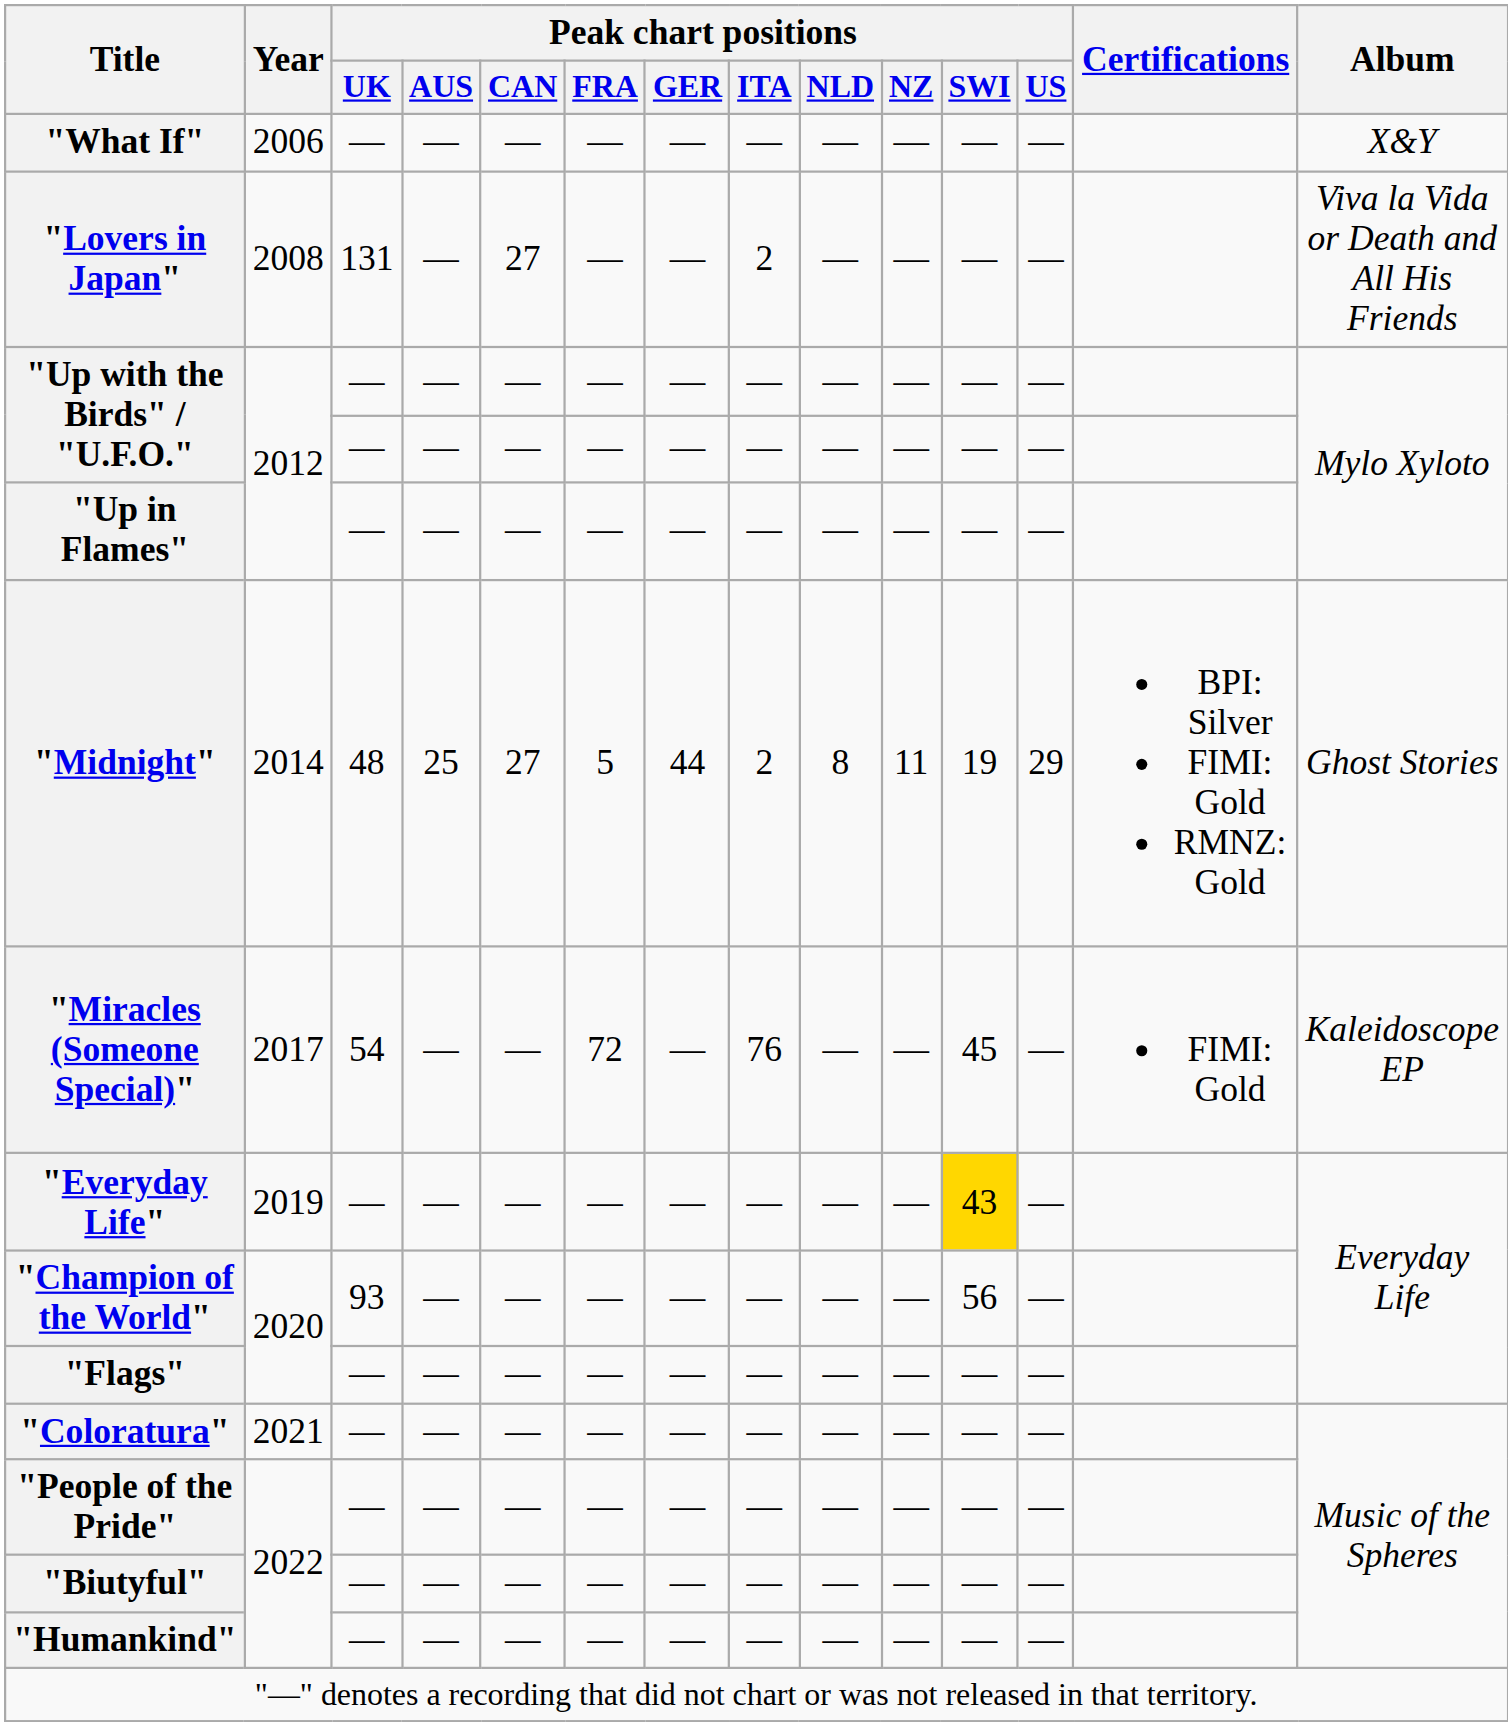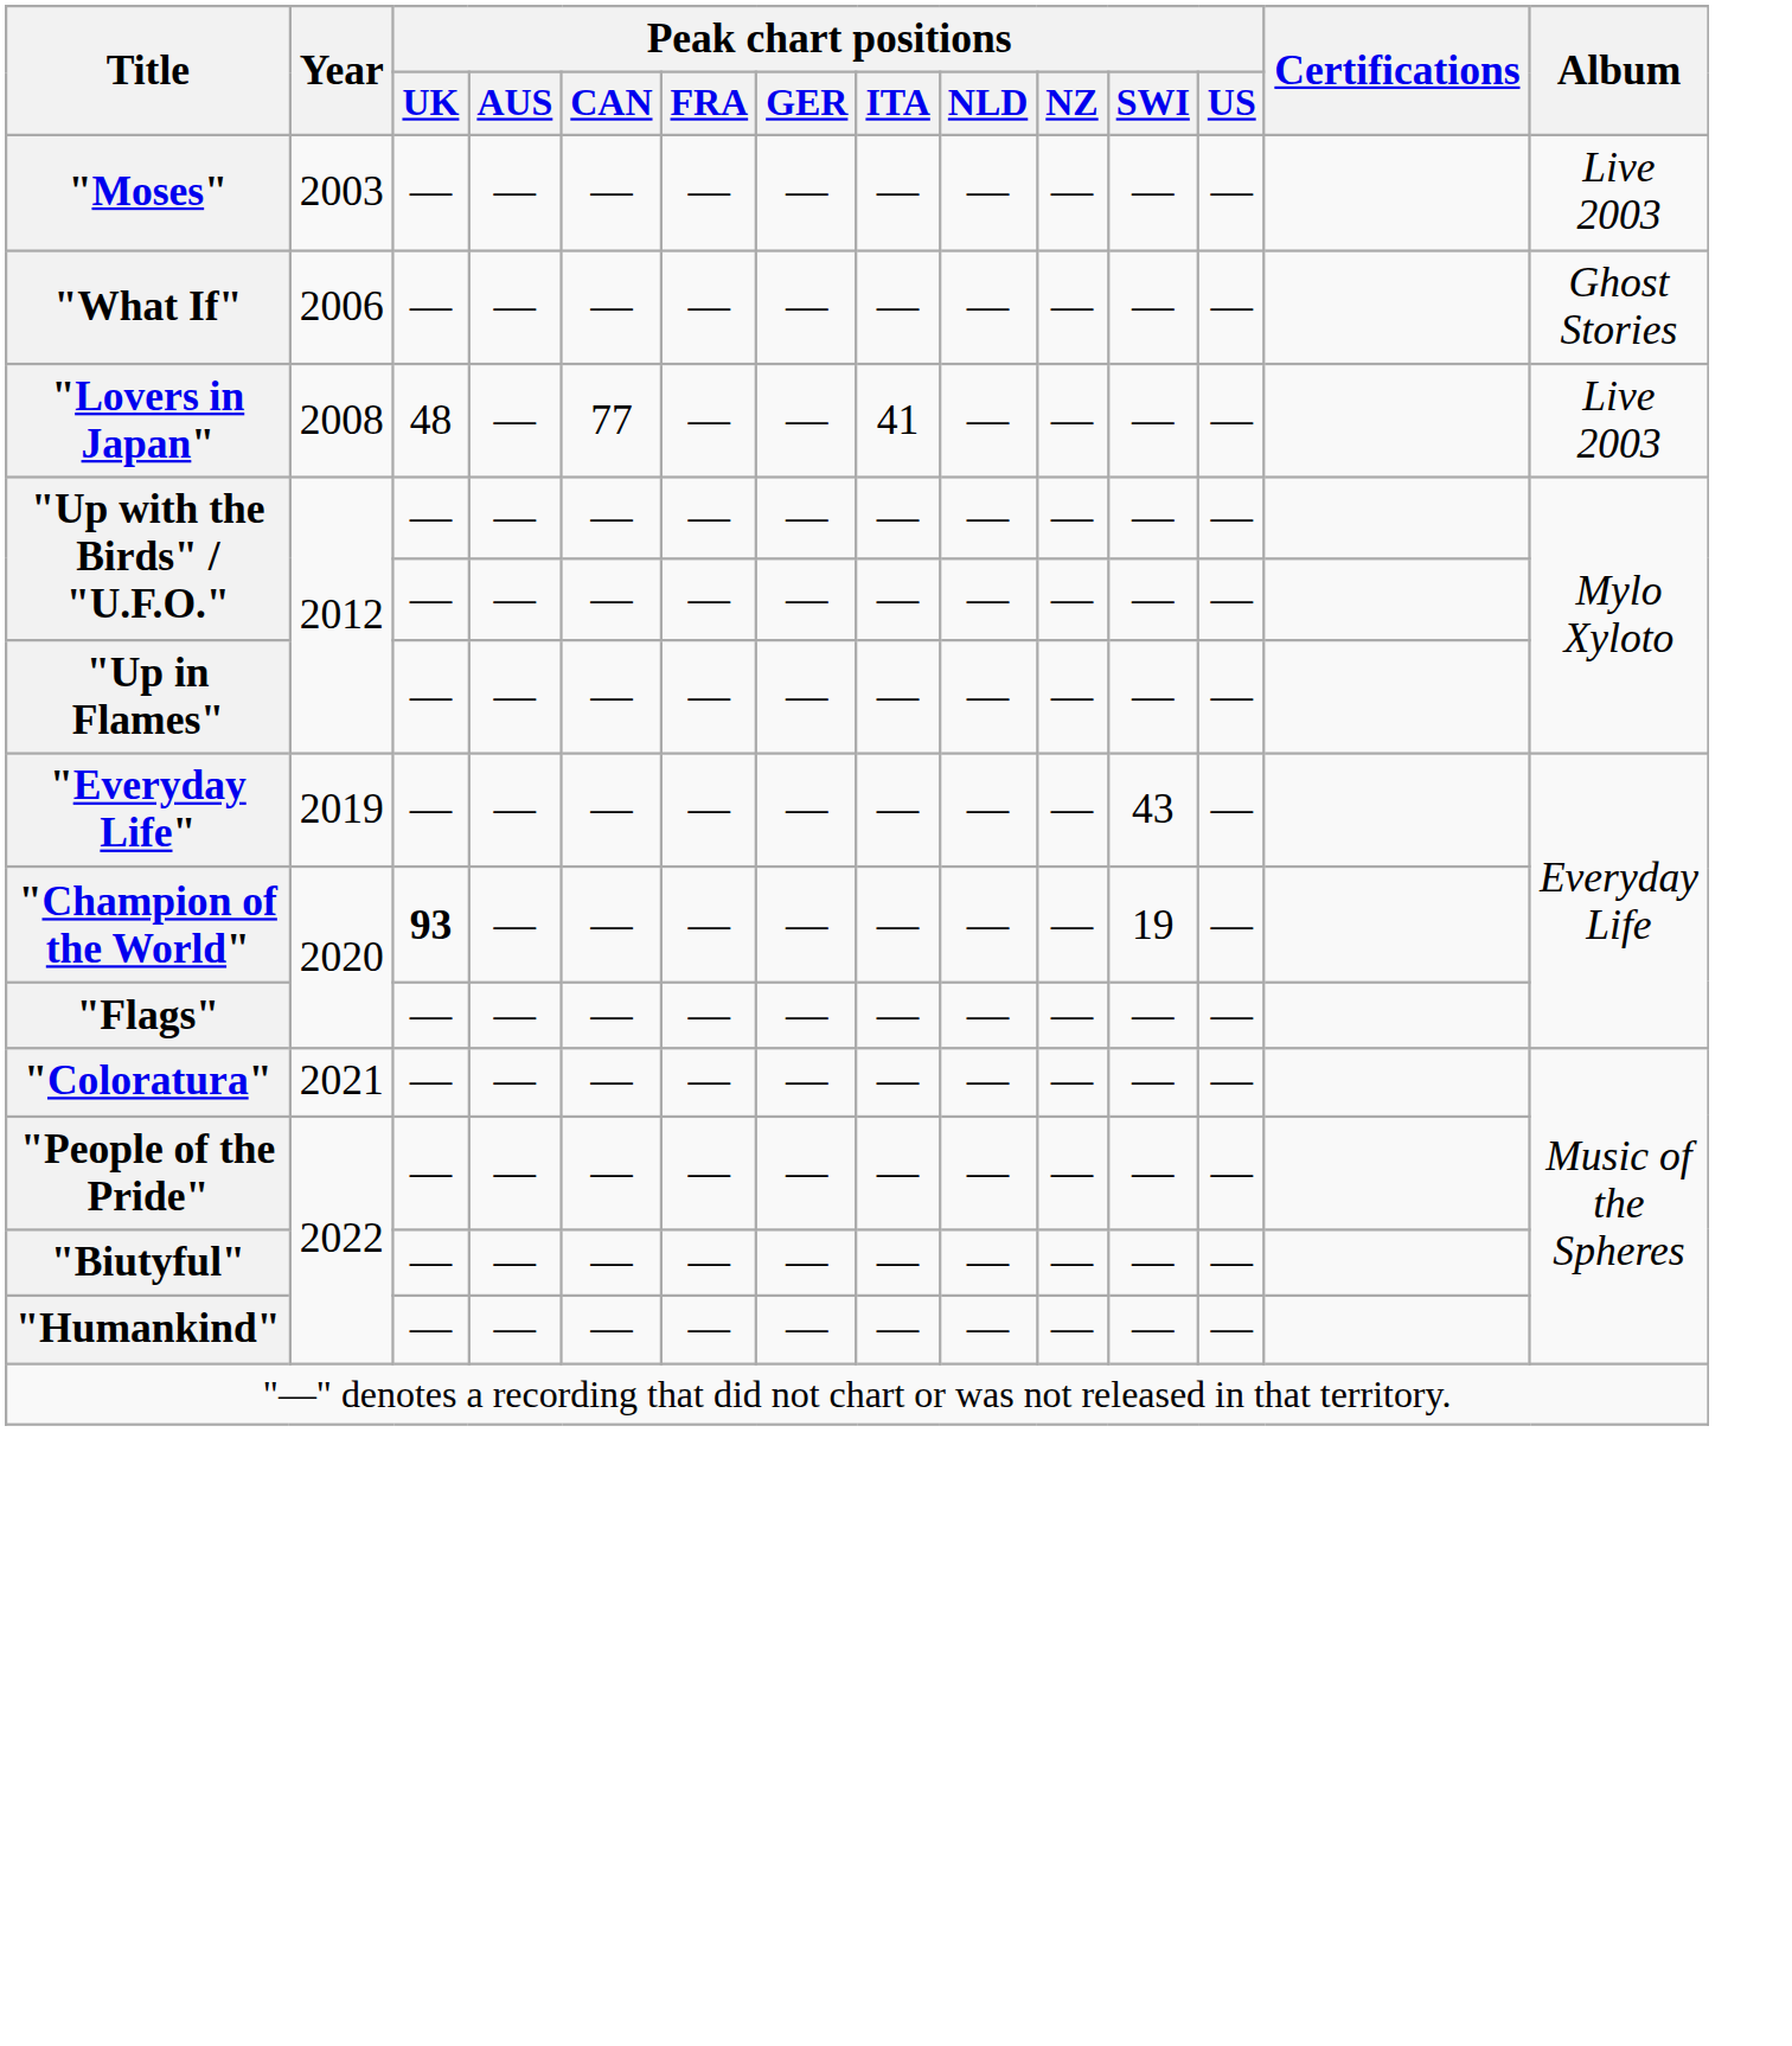 <table class="wikitable plainrowheaders" style="text-align:center;">
 <tr>
 <th scope="col" rowspan="2" style="width:20em;">Title</th>
 <th scope="col" rowspan="2">Year</th>
 <th scope="col" colspan="10">Peak chart positions</th>
 <th scope="col" rowspan="2" style="width:14em;"><a href='#'>Certifications</a></th>
 <th scope="col" rowspan="2" style="width:12em;">Album</th>
 </tr>
 <tr>
 <th scope="col" style="width:2.4em; font-size:90%;"><a href='#'>UK</a><br></th>
 <th scope="col" style="width:2.4em; font-size:90%;"><a href='#'>AUS</a><br></th>
 <th scope="col" style="width:2.4em; font-size:90%;"><a href='#'>CAN</a><br></th>
 <th scope="col" style="width:2.4em; font-size:90%;"><a href='#'>FRA</a><br></th>
 <th scope="col" style="width:2.4em; font-size:90%;"><a href='#'>GER</a><br></th>
 <th scope="col" style="width:2.4em; font-size:90%;"><a href='#'>ITA</a><br></th>
 <th scope="col" style="width:2.4em; font-size:90%;"><a href='#'>NLD</a><br></th>
 <th scope="col" style="width:2.4em; font-size:90%;"><a href='#'>NZ</a><br></th>
 <th scope="col" style="width:2.4em; font-size:90%;"><a href='#'>SWI</a><br></th>
 <th scope="col" style="width:2.4em; font-size:90%;"><a href='#'>US</a><br></th>
 </tr>
 <tr>
+<th scope="row">"<a href='#'>Moses</a>"</th>
+<td>2003</td>
+<td>—</td>
+<td>—</td>
+<td>—</td>
+<td>—</td>
+<td>—</td>
+<td>—</td>
+<td>—</td>
+<td>—</td>
+<td>—</td>
+<td>—</td>
+<td></td>
+<td><em>Live 2003</em></td>
+</tr>
+<tr>
 <th scope="row">"What If"</th>
 <td>2006</td>
 <td>—</td>
 <td>—</td>
 <td>—</td>
 <td>—</td>
 <td>—</td>
 <td>—</td>
 <td>—</td>
 <td>—</td>
 <td>—</td>
 <td>—</td>
 <td></td>
-<td><em>X&Y</em></td>
+<td><em>Ghost Stories</em></td>
 </tr>
 <tr>
 <th scope="row">"<a href='#'>Lovers in Japan</a>"</th>
 <td>2008</td>
-<td>131</td>
+<td>48</td>
 <td>—</td>
-<td>27</td>
+<td>77</td>
 <td>—</td>
 <td>—</td>
-<td>2</td>
+<td>41</td>
 <td>—</td>
 <td>—</td>
 <td>—</td>
 <td>—</td>
 <td></td>
-<td><em>Viva la Vida or Death and All His Friends</em></td>
+<td><em>Live 2003</em></td>
 </tr>
 <tr>
 <th rowspan="2" scope="rowgroup">"Up with the Birds" / "U.F.O."</th>
 <td rowspan="3">2012</td>
 <td>—</td>
 <td>—</td>
 <td>—</td>
 <td>—</td>
 <td>—</td>
 <td>—</td>
 <td>—</td>
 <td>—</td>
 <td>—</td>
 <td>—</td>
 <td></td>
 <td rowspan="3"><em>Mylo Xyloto</em></td>
 </tr>
 <tr>
 <td>—</td>
 <td>—</td>
 <td>—</td>
 <td>—</td>
 <td>—</td>
 <td>—</td>
 <td>—</td>
 <td>—</td>
 <td>—</td>
 <td>—</td>
 <td></td>
 </tr>
 <tr>
 <th scope="row">"Up in Flames"</th>
 <td>—</td>
 <td>—</td>
 <td>—</td>
 <td>—</td>
 <td>—</td>
 <td>—</td>
 <td>—</td>
 <td>—</td>
 <td>—</td>
 <td>—</td>
 <td></td>
 </tr>
 <tr>
-<th scope="row">"<a href='#'>Midnight</a>"</th>
-<td>2014</td>
-<td>48</td>
-<td>25</td>
-<td>27</td>
-<td>5</td>
-<td>44</td>
-<td>2</td>
-<td>8</td>
-<td>11</td>
-<td>19</td>
-<td>29</td>
-<td><br><ul><li>BPI: Silver</li><li>FIMI: Gold</li><li>RMNZ: Gold</li></ul></td>
-<td><em>Ghost Stories</em></td>
-</tr>
-<tr>
-<th scope="row">"<a href='#'>Miracles (Someone Special)</a>"<br></th>
-<td>2017</td>
-<td>54</td>
-<td>—</td>
-<td>—</td>
-<td>72</td>
-<td>—</td>
-<td>76</td>
-<td>—</td>
-<td>—</td>
-<td>45</td>
-<td>—</td>
-<td><br><ul><li>FIMI: Gold</li></ul></td>
-<td><em>Kaleidoscope EP</em></td>
-</tr>
-<tr>
 <th scope="row">"<a href='#'>Everyday Life</a>"</th>
 <td>2019</td>
 <td>—</td>
 <td>—</td>
 <td>—</td>
 <td>—</td>
 <td>—</td>
 <td>—</td>
 <td>—</td>
 <td>—</td>
-<td style="background: gold;">43</td>
+<td>43</td>
 <td>—</td>
 <td></td>
 <td rowspan="3"><em>Everyday Life</em></td>
 </tr>
 <tr>
 <th scope="row">"<a href='#'>Champion of the World</a>"</th>
 <td rowspan="2">2020</td>
-<td>93</td>
+<td><strong>93</strong></td>
 <td>—</td>
 <td>—</td>
 <td>—</td>
 <td>—</td>
 <td>—</td>
 <td>—</td>
 <td>—</td>
-<td>56</td>
+<td>19</td>
 <td>—</td>
 <td></td>
 </tr>
 <tr>
 <th scope="row">"Flags"</th>
 <td>—</td>
 <td>—</td>
 <td>—</td>
 <td>—</td>
 <td>—</td>
 <td>—</td>
 <td>—</td>
 <td>—</td>
 <td>—</td>
 <td>—</td>
 <td></td>
 </tr>
 <tr>
 <th scope="row">"<a href='#'>Coloratura</a>"</th>
 <td>2021</td>
 <td>—</td>
 <td>—</td>
 <td>—</td>
 <td>—</td>
 <td>—</td>
 <td>—</td>
 <td>—</td>
 <td>—</td>
 <td>—</td>
 <td>—</td>
 <td></td>
 <td rowspan="4"><em>Music of the Spheres</em></td>
 </tr>
 <tr>
 <th scope="row">"People of the Pride"</th>
 <td rowspan="3">2022</td>
 <td>—</td>
 <td>—</td>
 <td>—</td>
 <td>—</td>
 <td>—</td>
 <td>—</td>
 <td>—</td>
 <td>—</td>
 <td>—</td>
 <td>—</td>
 <td></td>
 </tr>
 <tr>
 <th scope="row">"Biutyful"</th>
 <td>—</td>
 <td>—</td>
 <td>—</td>
 <td>—</td>
 <td>—</td>
 <td>—</td>
 <td>—</td>
 <td>—</td>
 <td>—</td>
 <td>—</td>
 <td></td>
 </tr>
 <tr>
 <th scope="row">"Humankind"</th>
 <td>—</td>
 <td>—</td>
 <td>—</td>
 <td>—</td>
 <td>—</td>
 <td>—</td>
 <td>—</td>
 <td>—</td>
 <td>—</td>
 <td>—</td>
 <td></td>
 </tr>
 <tr>
 <td colspan="14" style="font-size:90%">"—" denotes a recording that did not chart or was not released in that territory.</td>
 </tr>
 </table>
